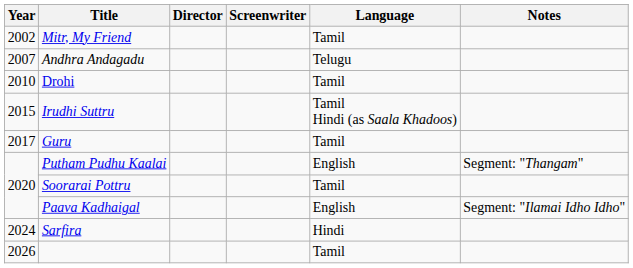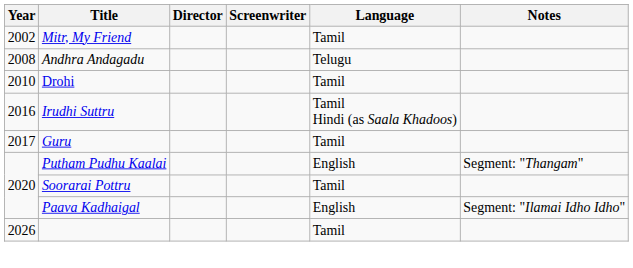 <table class="wikitable sortable">
 <tr>
 <th>Year</th>
 <th>Title</th>
 <th>Director</th>
 <th>Screenwriter</th>
 <th>Language</th>
 <th class="unsortable">Notes</th>
 </tr>
 <tr>
 <td>2002</td>
 <td><em><a href='#'>Mitr, My Friend</a></em></td>
 <td></td>
 <td></td>
 <td>Tamil</td>
 <td></td>
 </tr>
 <tr>
-<td>2007</td>
+<td>2008</td>
 <td><em>Andhra Andagadu</em></td>
 <td></td>
 <td></td>
 <td>Telugu</td>
 <td></td>
 </tr>
 <tr>
 <td>2010</td>
 <td><em><a href='#'></em>Drohi<em></a></em></td>
 <td></td>
 <td></td>
 <td>Tamil</td>
 <td></td>
 </tr>
 <tr>
-<td>2015</td>
+<td>2016</td>
 <td><em><a href='#'>Irudhi Suttru</a></em></td>
 <td></td>
 <td></td>
 <td>Tamil<br>Hindi (as <em>Saala Khadoos</em>)</td>
 <td></td>
 </tr>
 <tr>
 <td>2017</td>
 <td><em><a href='#'>Guru</a></em></td>
 <td></td>
 <td></td>
 <td>Tamil</td>
 <td></td>
 </tr>
 <tr>
 <td rowspan="3">2020</td>
 <td><em><a href='#'>Putham Pudhu Kaalai</a></em></td>
 <td></td>
 <td></td>
 <td>English</td>
 <td>Segment: "<em>Thangam</em>"</td>
 </tr>
 <tr>
 <td><em><a href='#'>Soorarai Pottru</a></em></td>
 <td></td>
 <td></td>
 <td>Tamil</td>
 <td></td>
 </tr>
 <tr>
 <td><em><a href='#'>Paava Kadhaigal</a></em></td>
 <td></td>
 <td></td>
 <td>English</td>
 <td>Segment: "<em>Ilamai Idho Idho</em>"</td>
 </tr>
 <tr>
-<td>2024</td>
-<td><em><a href='#'>Sarfira</a></em></td>
-<td></td>
-<td></td>
-<td>Hindi</td>
-<td></td>
-</tr>
-<tr>
 <td>2026</td>
 <td></td>
 <td></td>
 <td></td>
 <td>Tamil</td>
 <td></td>
 </tr>
 </table>
